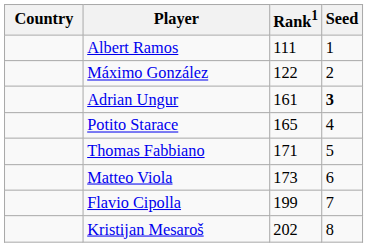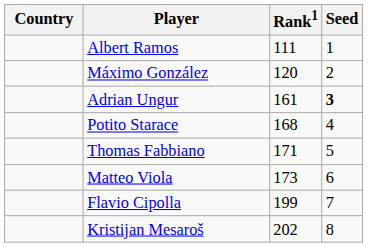 <table class="sortable wikitable">
 <tr>
 <th width="70">Country</th>
 <th width="175">Player</th>
 <th>Rank<sup>1</sup></th>
 <th>Seed</th>
 </tr>
 <tr>
 <td></td>
 <td><a href='#'>Albert Ramos</a></td>
 <td>111</td>
 <td>1</td>
 </tr>
 <tr>
 <td></td>
 <td><a href='#'>Máximo González</a></td>
-<td>122</td>
+<td>120</td>
 <td>2</td>
 </tr>
 <tr>
 <td></td>
 <td><a href='#'>Adrian Ungur</a></td>
 <td>161</td>
 <td><strong>3</strong></td>
 </tr>
 <tr>
 <td></td>
 <td><a href='#'>Potito Starace</a></td>
-<td>165</td>
+<td>168</td>
 <td>4</td>
 </tr>
 <tr>
 <td></td>
 <td><a href='#'>Thomas Fabbiano</a></td>
 <td>171</td>
 <td>5</td>
 </tr>
 <tr>
 <td></td>
 <td><a href='#'>Matteo Viola</a></td>
 <td>173</td>
 <td>6</td>
 </tr>
 <tr>
 <td></td>
 <td><a href='#'>Flavio Cipolla</a></td>
 <td>199</td>
 <td>7</td>
 </tr>
 <tr>
 <td></td>
 <td><a href='#'>Kristijan Mesaroš</a></td>
 <td>202</td>
 <td>8</td>
 </tr>
 </table>
